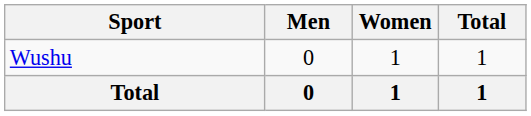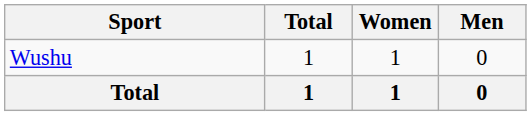 <table class="wikitable sortable" style="text-align:center;">
 <tr>
 <th width=180>Sport</th>
+<th width=55>Total</th>
+<th width=55>Women</th>
 <th width=55>Men</th>
-<th width=55>Women</th>
-<th width=55>Total</th>
 </tr>
 <tr>
 <td align=left><a href='#'>Wushu</a></td>
-<td>0</td>
 <td>1</td>
 <td>1</td>
+<td>0</td>
 </tr>
 <tr>
 <th>Total</th>
-<th>0</th>
 <th>1</th>
 <th>1</th>
+<th>0</th>
 </tr>
 </table>
